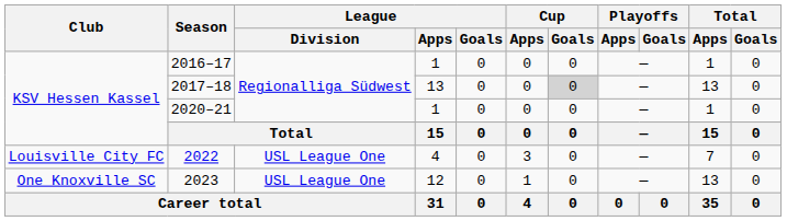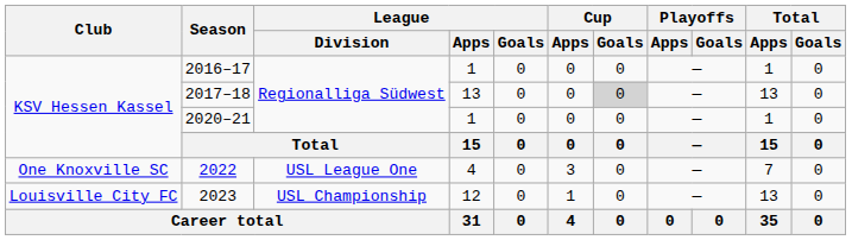 <table class="wikitable" style="text-align:center">
 <tr>
 <th rowspan="2">Club</th>
 <th rowspan="2">Season</th>
 <th colspan="3">League</th>
 <th colspan="2">Cup</th>
 <th colspan="2">Playoffs</th>
 <th colspan="2">Total</th>
 </tr>
 <tr>
 <th>Division</th>
 <th>Apps</th>
 <th>Goals</th>
 <th>Apps</th>
 <th>Goals</th>
 <th>Apps</th>
 <th>Goals</th>
 <th>Apps</th>
 <th>Goals</th>
 </tr>
 <tr>
 <td rowspan="4"><a href='#'>KSV Hessen Kassel</a></td>
 <td>2016–17</td>
 <td rowspan="3"><a href='#'>Regionalliga Südwest</a></td>
 <td>1</td>
 <td>0</td>
 <td>0</td>
 <td>0</td>
 <td colspan="2">—</td>
 <td>1</td>
 <td>0</td>
 </tr>
 <tr>
 <td>2017–18</td>
 <td>13</td>
 <td>0</td>
 <td>0</td>
 <td style="background: lightgrey;">0</td>
 <td colspan="2">—</td>
 <td>13</td>
 <td>0</td>
 </tr>
 <tr>
 <td>2020–21</td>
 <td>1</td>
 <td>0</td>
 <td>0</td>
 <td>0</td>
 <td colspan="2">—</td>
 <td>1</td>
 <td>0</td>
 </tr>
 <tr>
 <th colspan="2">Total</th>
 <th>15</th>
 <th>0</th>
 <th>0</th>
 <th>0</th>
 <th colspan="2">—</th>
 <th>15</th>
 <th>0</th>
 </tr>
 <tr>
-<td><a href='#'>Louisville City FC</a></td>
+<td><a href='#'>One Knoxville SC</a></td>
 <td><a href='#'>2022</a></td>
 <td><a href='#'>USL League One</a></td>
 <td>4</td>
 <td>0</td>
 <td>3</td>
 <td>0</td>
 <td colspan="2">—</td>
 <td>7</td>
 <td>0</td>
 </tr>
 <tr>
-<td><a href='#'>One Knoxville SC</a></td>
+<td><a href='#'>Louisville City FC</a></td>
 <td>2023</td>
-<td><a href='#'>USL League One</a></td>
+<td><a href='#'>USL Championship</a></td>
 <td>12</td>
 <td>0</td>
 <td>1</td>
 <td>0</td>
 <td colspan="2">—</td>
 <td>13</td>
 <td>0</td>
 </tr>
 <tr>
 <th colspan="3">Career total</th>
 <th>31</th>
 <th>0</th>
 <th>4</th>
 <th>0</th>
 <th>0</th>
 <th>0</th>
 <th>35</th>
 <th>0</th>
 </tr>
 </table>
